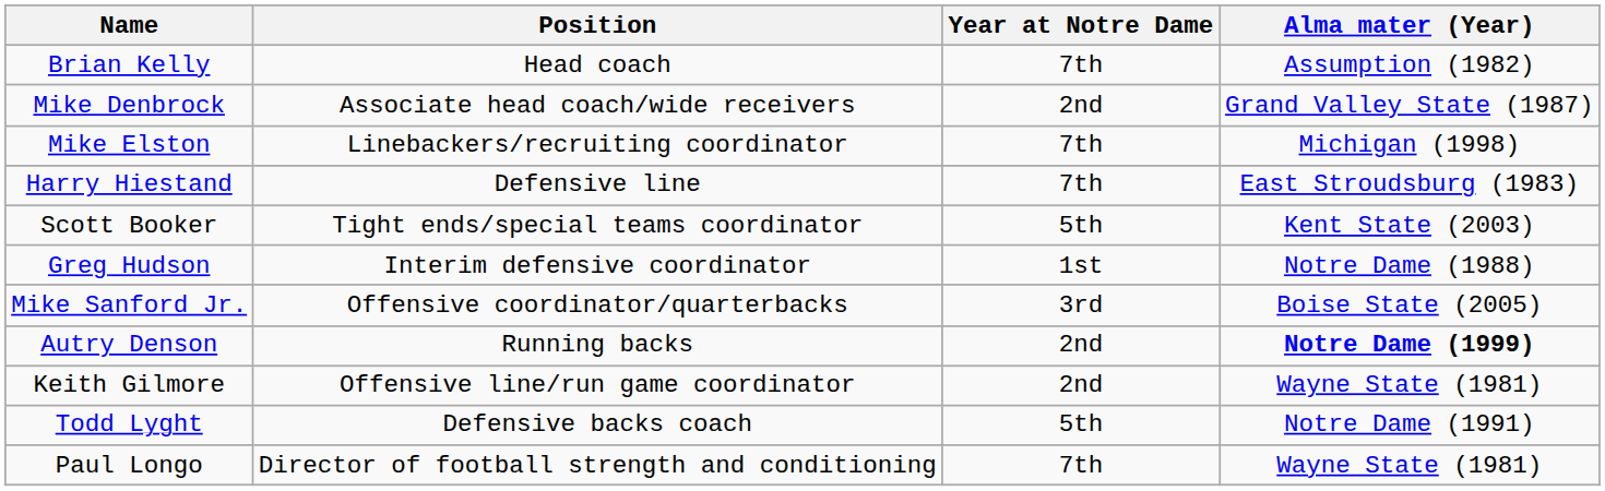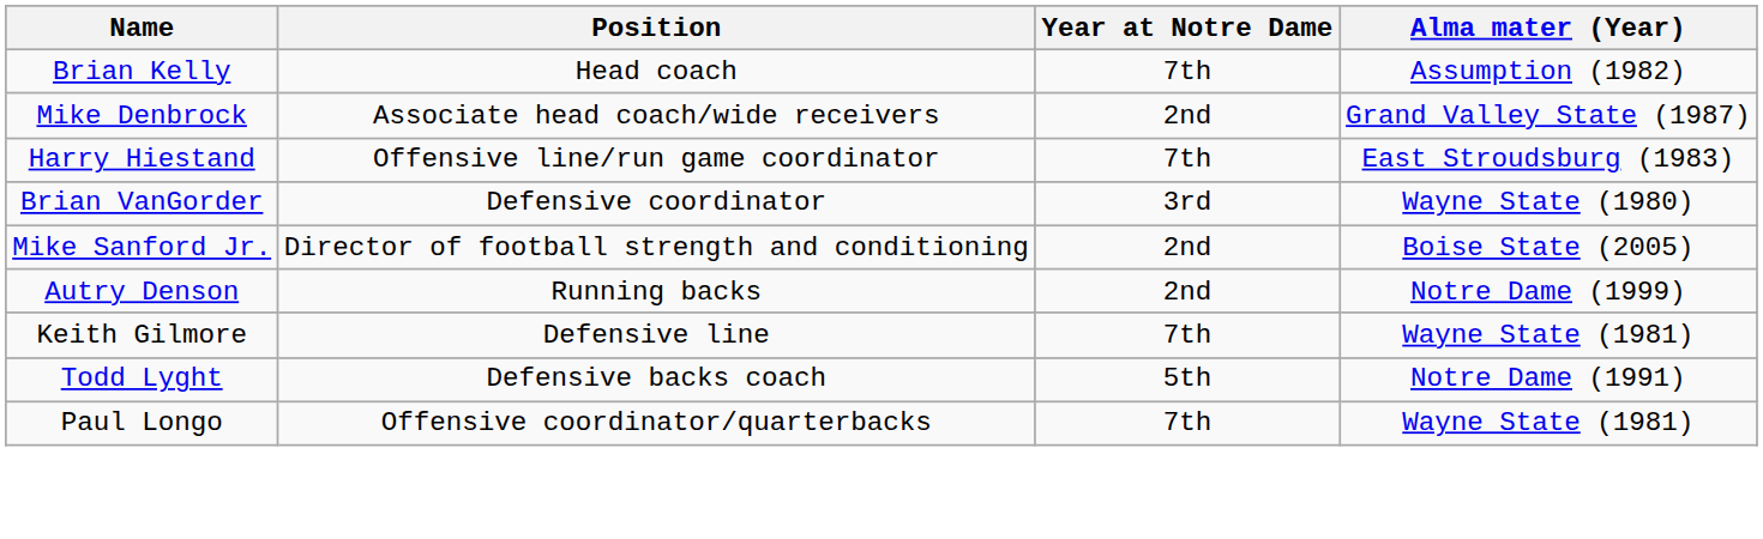 <table class="wikitable">
 <tr>
 <th>Name</th>
 <th>Position</th>
 <th>Year at Notre Dame</th>
 <th><a href='#'>Alma mater</a> (Year)</th>
 </tr>
 <tr style="text-align:center;">
 <td><a href='#'>Brian Kelly</a></td>
 <td>Head coach</td>
 <td>7th</td>
 <td><a href='#'>Assumption</a> (1982)</td>
 </tr>
 <tr style="text-align:center;">
 <td><a href='#'>Mike Denbrock</a></td>
 <td>Associate head coach/wide receivers</td>
 <td>2nd</td>
 <td><a href='#'>Grand Valley State</a> (1987)</td>
 </tr>
 <tr style="text-align:center;">
-<td><a href='#'>Mike Elston</a></td>
-<td>Linebackers/recruiting coordinator</td>
-<td>7th</td>
-<td><a href='#'>Michigan</a> (1998)</td>
-</tr>
-<tr style="text-align:center;">
 <td><a href='#'>Harry Hiestand</a></td>
-<td>Defensive line</td>
+<td>Offensive line/run game coordinator</td>
 <td>7th</td>
 <td><a href='#'>East Stroudsburg</a> (1983)</td>
 </tr>
 <tr style="text-align:center;">
-<td>Scott Booker</td>
-<td>Tight ends/special teams coordinator</td>
-<td>5th</td>
-<td><a href='#'>Kent State</a> (2003)</td>
-</tr>
-<tr style="text-align:center;">
-<td><a href='#'>Greg Hudson</a></td>
-<td>Interim defensive coordinator</td>
-<td>1st</td>
-<td><a href='#'>Notre Dame</a> (1988)</td>
+<td><a href='#'>Brian VanGorder</a></td>
+<td>Defensive coordinator</td>
+<td>3rd</td>
+<td><a href='#'>Wayne State</a> (1980)</td>
 </tr>
 <tr style="text-align:center;">
 <td><a href='#'>Mike Sanford Jr.</a></td>
-<td>Offensive coordinator/quarterbacks</td>
-<td>3rd</td>
+<td>Director of football strength and conditioning</td>
+<td>2nd</td>
 <td><a href='#'>Boise State</a> (2005)</td>
 </tr>
 <tr style="text-align:center;">
 <td><a href='#'>Autry Denson</a></td>
 <td>Running backs</td>
 <td>2nd</td>
-<td><strong><a href='#'>Notre Dame</a> (1999)</strong></td>
+<td><a href='#'>Notre Dame</a> (1999)</td>
 </tr>
 <tr style="text-align:center;">
 <td>Keith Gilmore</td>
-<td>Offensive line/run game coordinator</td>
-<td>2nd</td>
+<td>Defensive line</td>
+<td>7th</td>
 <td><a href='#'>Wayne State</a> (1981)</td>
 </tr>
 <tr style="text-align:center;">
 <td><a href='#'>Todd Lyght</a></td>
 <td>Defensive backs coach</td>
 <td>5th</td>
 <td><a href='#'>Notre Dame</a> (1991)</td>
 </tr>
 <tr style="text-align:center;">
 <td>Paul Longo</td>
-<td>Director of football strength and conditioning</td>
+<td>Offensive coordinator/quarterbacks</td>
 <td>7th</td>
 <td><a href='#'>Wayne State</a> (1981)</td>
 </tr>
 </table>
